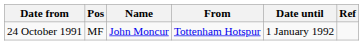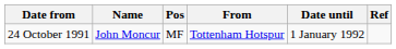 <table class="wikitable">
 <tr>
 <th>Date from</th>
+<th>Name</th>
 <th>Pos</th>
-<th>Name</th>
 <th>From</th>
 <th>Date until</th>
 <th>Ref</th>
 </tr>
 <tr>
 <td>24 October 1991</td>
+<td> <a href='#'>John Moncur</a></td>
 <td>MF</td>
-<td> <a href='#'>John Moncur</a></td>
 <td> <a href='#'>Tottenham Hotspur</a></td>
 <td>1 January 1992</td>
 <td></td>
 </tr>
 </table>
